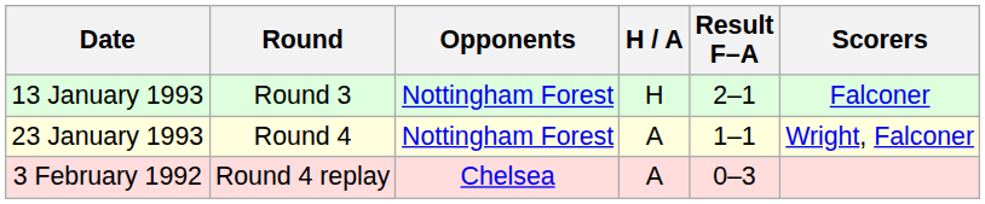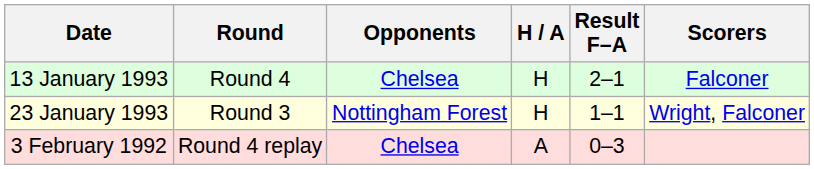 <table class="wikitable" style="text-align:center">
 <tr>
 <th>Date</th>
 <th>Round</th>
 <th>Opponents</th>
 <th>H / A</th>
 <th>Result<br>F–A</th>
 <th>Scorers</th>
 </tr>
 <tr bgcolor="#ddffdd">
 <td>13 January 1993</td>
-<td>Round 3</td>
-<td><a href='#'>Nottingham Forest</a></td>
+<td>Round 4</td>
+<td><a href='#'>Chelsea</a></td>
 <td>H</td>
 <td>2–1</td>
 <td><a href='#'>Falconer</a></td>
 </tr>
 <tr bgcolor="#ffffdd">
 <td>23 January 1993</td>
-<td>Round 4</td>
+<td>Round 3</td>
 <td><a href='#'>Nottingham Forest</a></td>
-<td>A</td>
+<td>H</td>
 <td>1–1</td>
 <td><a href='#'>Wright</a>, <a href='#'>Falconer</a></td>
 </tr>
 <tr bgcolor="#ffdddd">
 <td>3 February 1992</td>
 <td>Round 4 replay</td>
 <td><a href='#'>Chelsea</a></td>
 <td>A</td>
 <td>0–3</td>
 <td></td>
 </tr>
 </table>
